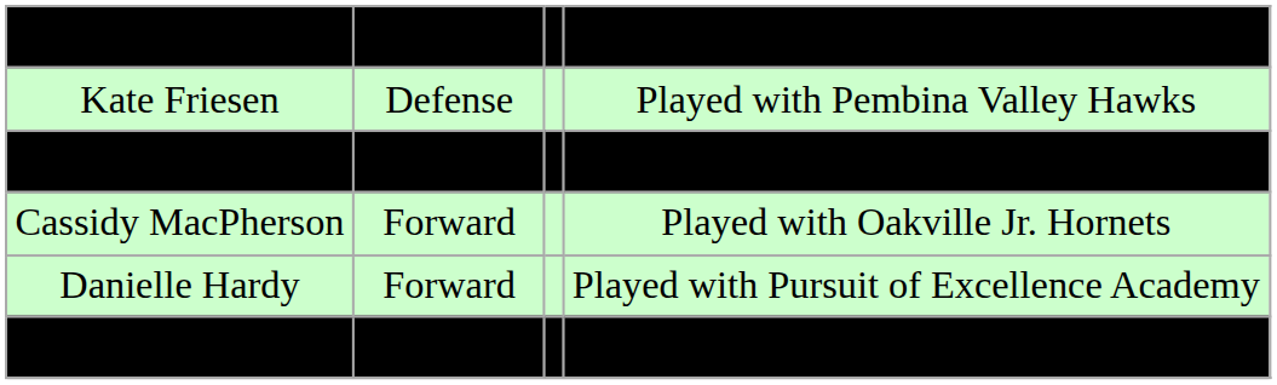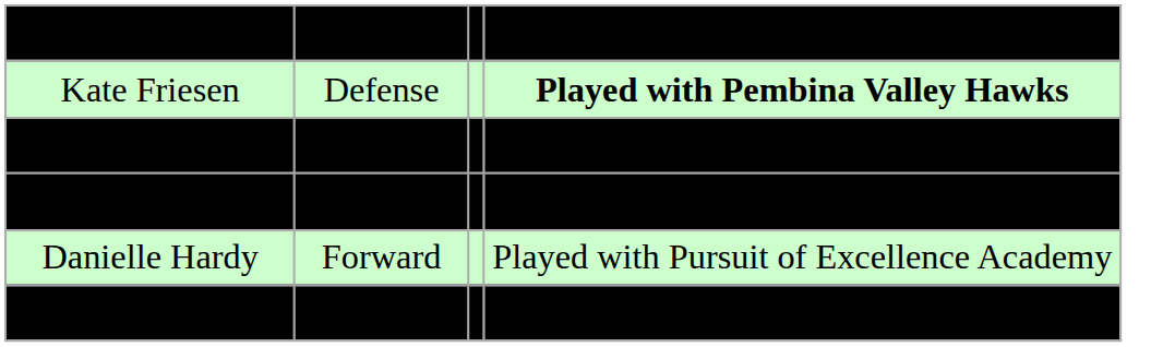 <table class="wikitable">
 <tr align="center" bgcolor=" ">
 <td>Madison Myers</td>
 <td>Goaltender</td>
 <td></td>
 <td>Played with Rice Memorial HS (VT)</td>
 </tr>
 <tr align="center" bgcolor="#ccffcc">
 <td>Kate Friesen</td>
 <td>Defense</td>
 <td></td>
-<td>Played with Pembina Valley Hawks</td>
+<td><strong>Played with Pembina Valley Hawks</strong></td>
 </tr>
 <tr align="center" bgcolor=" ">
 <td>Emily Landry</td>
 <td>Forward</td>
 <td></td>
 <td>Played with Etobicoke Jr. Dolphins</td>
 </tr>
-<tr align="center" bgcolor="#ccffcc">
-<td>Cassidy MacPherson</td>
+<tr align="center" bgcolor=" ">
+<td>Christina Putigna</td>
 <td>Forward</td>
 <td></td>
 <td>Played with Oakville Jr. Hornets</td>
 </tr>
 <tr align="center" bgcolor="#ccffcc">
 <td>Danielle Hardy</td>
 <td>Forward</td>
 <td></td>
 <td>Played with Pursuit of Excellence Academy</td>
 </tr>
 <tr align="center" bgcolor=" ">
 <td>Nastasia Burzynski</td>
 <td>Forward</td>
 <td></td>
 <td>Played with East Coast Wizards</td>
 </tr>
 <tr align="center" bgcolor=" ">
 </tr>
 </table>
